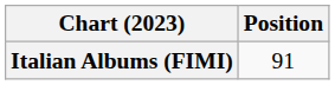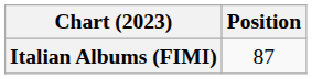 <table class="wikitable plainrowheaders" style="text-align:center">
 <tr>
 <th scope="col">Chart (2023)</th>
 <th scope="col">Position</th>
 </tr>
 <tr>
 <th scope="row">Italian Albums (FIMI)</th>
-<td>91</td>
+<td>87</td>
 </tr>
 </table>
